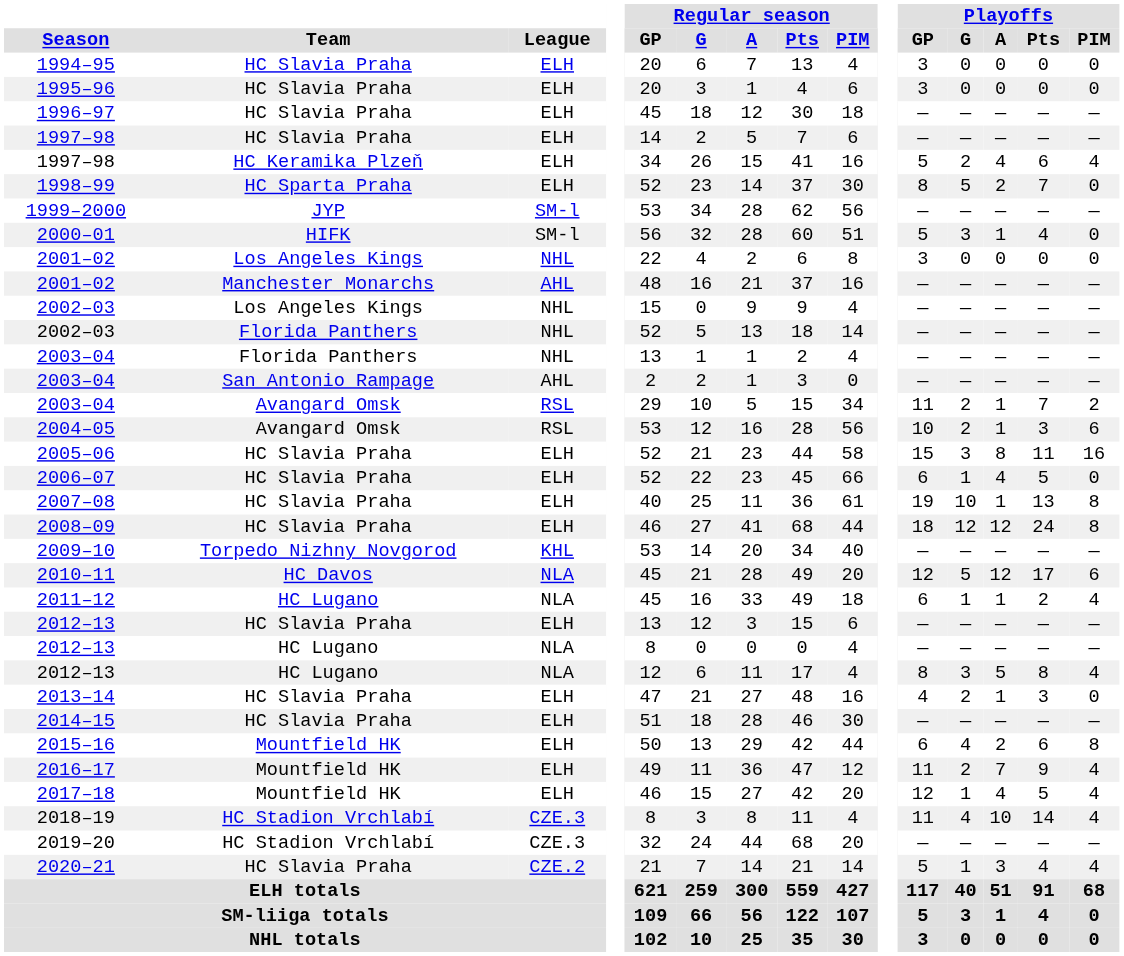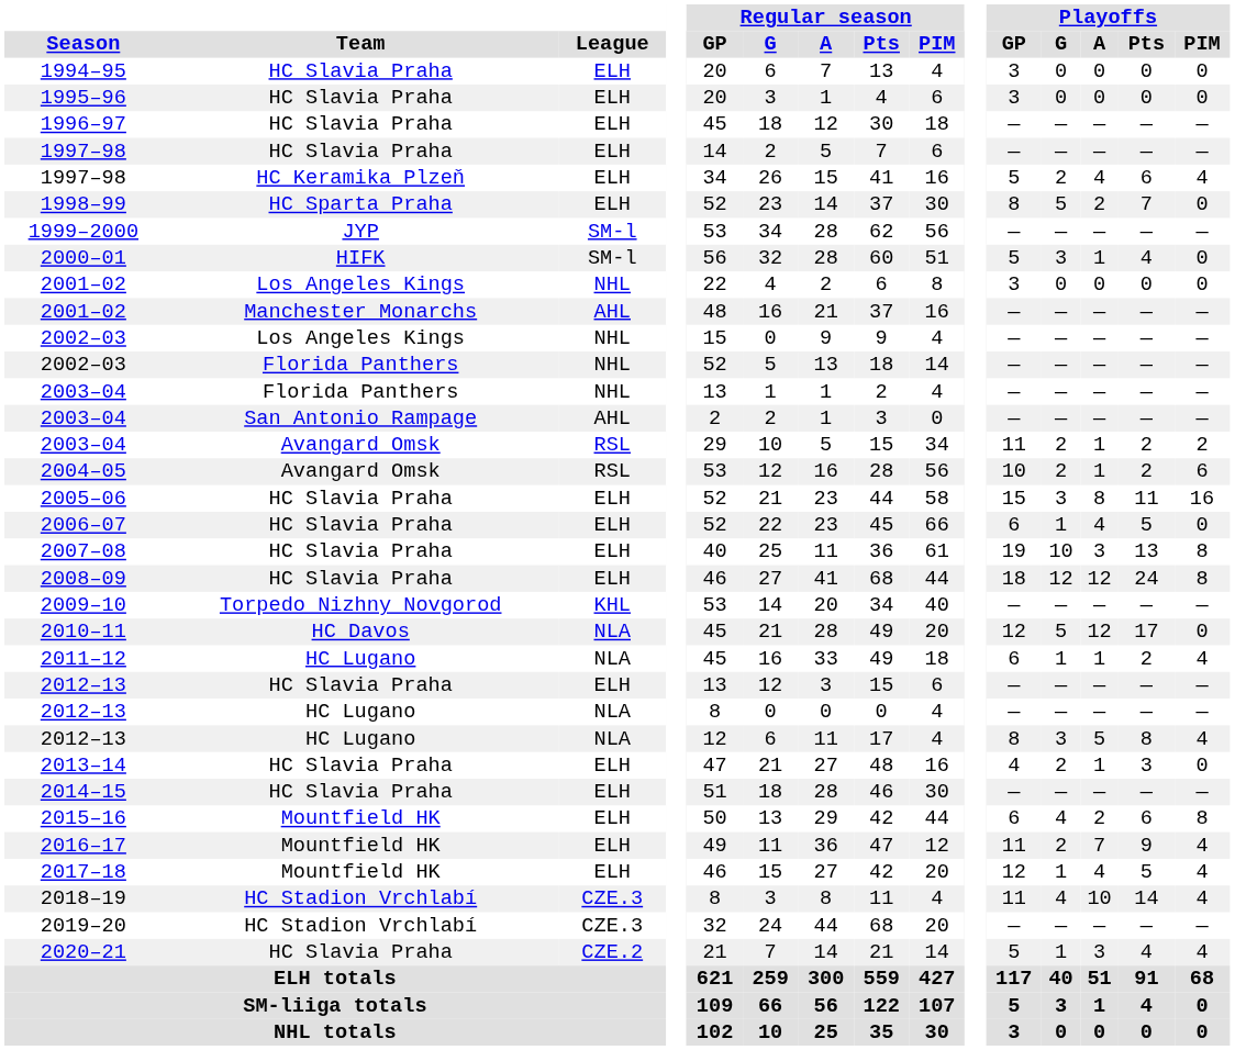 <table border="0" cellpadding="1" cellspacing="0" style="text-align:center; width:60em">
 <tr bgcolor="#e0e0e0">
 <th colspan="3" bgcolor="#ffffff"> </th>
 <th rowspan="99" bgcolor="#ffffff"> </th>
 <th colspan="5"><a href='#'>Regular season</a></th>
 <th rowspan="99" bgcolor="#ffffff"> </th>
 <th colspan="5"><a href='#'>Playoffs</a></th>
 </tr>
 <tr bgcolor="#e0e0e0">
 <th><a href='#'>Season</a></th>
 <th>Team</th>
 <th>League</th>
 <th>GP</th>
 <th><a href='#'>G</a></th>
 <th><a href='#'>A</a></th>
 <th><a href='#'>Pts</a></th>
 <th><a href='#'>PIM</a></th>
 <th>GP</th>
 <th>G</th>
 <th>A</th>
 <th>Pts</th>
 <th>PIM</th>
 </tr>
 <tr>
 <td><a href='#'>1994–95</a></td>
 <td><a href='#'>HC Slavia Praha</a></td>
 <td><a href='#'>ELH</a></td>
 <td>20</td>
 <td>6</td>
 <td>7</td>
 <td>13</td>
 <td>4</td>
 <td>3</td>
 <td>0</td>
 <td>0</td>
 <td>0</td>
 <td>0</td>
 </tr>
 <tr bgcolor="#f0f0f0">
 <td><a href='#'>1995–96</a></td>
 <td>HC Slavia Praha</td>
 <td>ELH</td>
 <td>20</td>
 <td>3</td>
 <td>1</td>
 <td>4</td>
 <td>6</td>
 <td>3</td>
 <td>0</td>
 <td>0</td>
 <td>0</td>
 <td>0</td>
 </tr>
 <tr>
 <td><a href='#'>1996–97</a></td>
 <td>HC Slavia Praha</td>
 <td>ELH</td>
 <td>45</td>
 <td>18</td>
 <td>12</td>
 <td>30</td>
 <td>18</td>
 <td>—</td>
 <td>—</td>
 <td>—</td>
 <td>—</td>
 <td>—</td>
 </tr>
 <tr bgcolor="#f0f0f0">
 <td><a href='#'>1997–98</a></td>
 <td>HC Slavia Praha</td>
 <td>ELH</td>
 <td>14</td>
 <td>2</td>
 <td>5</td>
 <td>7</td>
 <td>6</td>
 <td>—</td>
 <td>—</td>
 <td>—</td>
 <td>—</td>
 <td>—</td>
 </tr>
 <tr>
 <td>1997–98</td>
 <td><a href='#'>HC Keramika Plzeň</a></td>
 <td>ELH</td>
 <td>34</td>
 <td>26</td>
 <td>15</td>
 <td>41</td>
 <td>16</td>
 <td>5</td>
 <td>2</td>
 <td>4</td>
 <td>6</td>
 <td>4</td>
 </tr>
 <tr bgcolor="#f0f0f0">
 <td><a href='#'>1998–99</a></td>
 <td><a href='#'>HC Sparta Praha</a></td>
 <td>ELH</td>
 <td>52</td>
 <td>23</td>
 <td>14</td>
 <td>37</td>
 <td>30</td>
 <td>8</td>
 <td>5</td>
 <td>2</td>
 <td>7</td>
 <td>0</td>
 </tr>
 <tr>
 <td><a href='#'>1999–2000</a></td>
 <td><a href='#'>JYP</a></td>
 <td><a href='#'>SM-l</a></td>
 <td>53</td>
 <td>34</td>
 <td>28</td>
 <td>62</td>
 <td>56</td>
 <td>—</td>
 <td>—</td>
 <td>—</td>
 <td>—</td>
 <td>—</td>
 </tr>
 <tr bgcolor="#f0f0f0">
 <td><a href='#'>2000–01</a></td>
 <td><a href='#'>HIFK</a></td>
 <td>SM-l</td>
 <td>56</td>
 <td>32</td>
 <td>28</td>
 <td>60</td>
 <td>51</td>
 <td>5</td>
 <td>3</td>
 <td>1</td>
 <td>4</td>
 <td>0</td>
 </tr>
 <tr>
 <td><a href='#'>2001–02</a></td>
 <td><a href='#'>Los Angeles Kings</a></td>
 <td><a href='#'>NHL</a></td>
 <td>22</td>
 <td>4</td>
 <td>2</td>
 <td>6</td>
 <td>8</td>
 <td>3</td>
 <td>0</td>
 <td>0</td>
 <td>0</td>
 <td>0</td>
 </tr>
 <tr bgcolor="#f0f0f0">
 <td><a href='#'>2001–02</a></td>
 <td><a href='#'>Manchester Monarchs</a></td>
 <td><a href='#'>AHL</a></td>
 <td>48</td>
 <td>16</td>
 <td>21</td>
 <td>37</td>
 <td>16</td>
 <td>—</td>
 <td>—</td>
 <td>—</td>
 <td>—</td>
 <td>—</td>
 </tr>
 <tr>
 <td><a href='#'>2002–03</a></td>
 <td>Los Angeles Kings</td>
 <td>NHL</td>
 <td>15</td>
 <td>0</td>
 <td>9</td>
 <td>9</td>
 <td>4</td>
 <td>—</td>
 <td>—</td>
 <td>—</td>
 <td>—</td>
 <td>—</td>
 </tr>
 <tr bgcolor="#f0f0f0">
 <td>2002–03</td>
 <td><a href='#'>Florida Panthers</a></td>
 <td>NHL</td>
 <td>52</td>
 <td>5</td>
 <td>13</td>
 <td>18</td>
 <td>14</td>
 <td>—</td>
 <td>—</td>
 <td>—</td>
 <td>—</td>
 <td>—</td>
 </tr>
 <tr>
 <td><a href='#'>2003–04</a></td>
 <td>Florida Panthers</td>
 <td>NHL</td>
 <td>13</td>
 <td>1</td>
 <td>1</td>
 <td>2</td>
 <td>4</td>
 <td>—</td>
 <td>—</td>
 <td>—</td>
 <td>—</td>
 <td>—</td>
 </tr>
 <tr bgcolor="#f0f0f0">
 <td><a href='#'>2003–04</a></td>
 <td><a href='#'>San Antonio Rampage</a></td>
 <td>AHL</td>
 <td>2</td>
 <td>2</td>
 <td>1</td>
 <td>3</td>
 <td>0</td>
 <td>—</td>
 <td>—</td>
 <td>—</td>
 <td>—</td>
 <td>—</td>
 </tr>
 <tr>
 <td><a href='#'>2003–04</a></td>
 <td><a href='#'>Avangard Omsk</a></td>
 <td><a href='#'>RSL</a></td>
 <td>29</td>
 <td>10</td>
 <td>5</td>
 <td>15</td>
 <td>34</td>
 <td>11</td>
 <td>2</td>
 <td>1</td>
-<td>7</td>
+<td>2</td>
 <td>2</td>
 </tr>
 <tr bgcolor="#f0f0f0">
 <td><a href='#'>2004–05</a></td>
 <td>Avangard Omsk</td>
 <td>RSL</td>
 <td>53</td>
 <td>12</td>
 <td>16</td>
 <td>28</td>
 <td>56</td>
 <td>10</td>
 <td>2</td>
 <td>1</td>
-<td>3</td>
+<td>2</td>
 <td>6</td>
 </tr>
 <tr>
 <td><a href='#'>2005–06</a></td>
 <td>HC Slavia Praha</td>
 <td>ELH</td>
 <td>52</td>
 <td>21</td>
 <td>23</td>
 <td>44</td>
 <td>58</td>
 <td>15</td>
 <td>3</td>
 <td>8</td>
 <td>11</td>
 <td>16</td>
 </tr>
 <tr bgcolor="#f0f0f0">
 <td><a href='#'>2006–07</a></td>
 <td>HC Slavia Praha</td>
 <td>ELH</td>
 <td>52</td>
 <td>22</td>
 <td>23</td>
 <td>45</td>
 <td>66</td>
 <td>6</td>
 <td>1</td>
 <td>4</td>
 <td>5</td>
 <td>0</td>
 </tr>
 <tr>
 <td><a href='#'>2007–08</a></td>
 <td>HC Slavia Praha</td>
 <td>ELH</td>
 <td>40</td>
 <td>25</td>
 <td>11</td>
 <td>36</td>
 <td>61</td>
 <td>19</td>
 <td>10</td>
-<td>1</td>
+<td>3</td>
 <td>13</td>
 <td>8</td>
 </tr>
 <tr bgcolor="#f0f0f0">
 <td><a href='#'>2008–09</a></td>
 <td>HC Slavia Praha</td>
 <td>ELH</td>
 <td>46</td>
 <td>27</td>
 <td>41</td>
 <td>68</td>
 <td>44</td>
 <td>18</td>
 <td>12</td>
 <td>12</td>
 <td>24</td>
 <td>8</td>
 </tr>
 <tr>
 <td><a href='#'>2009–10</a></td>
 <td><a href='#'>Torpedo Nizhny Novgorod</a></td>
 <td><a href='#'>KHL</a></td>
 <td>53</td>
 <td>14</td>
 <td>20</td>
 <td>34</td>
 <td>40</td>
 <td>—</td>
 <td>—</td>
 <td>—</td>
 <td>—</td>
 <td>—</td>
 </tr>
 <tr bgcolor="#f0f0f0">
 <td><a href='#'>2010–11</a></td>
 <td><a href='#'>HC Davos</a></td>
 <td><a href='#'>NLA</a></td>
 <td>45</td>
 <td>21</td>
 <td>28</td>
 <td>49</td>
 <td>20</td>
 <td>12</td>
 <td>5</td>
 <td>12</td>
 <td>17</td>
-<td>6</td>
+<td>0</td>
 </tr>
 <tr>
 <td><a href='#'>2011–12</a></td>
 <td><a href='#'>HC Lugano</a></td>
 <td>NLA</td>
 <td>45</td>
 <td>16</td>
 <td>33</td>
 <td>49</td>
 <td>18</td>
 <td>6</td>
 <td>1</td>
 <td>1</td>
 <td>2</td>
 <td>4</td>
 </tr>
 <tr bgcolor="#f0f0f0">
 <td><a href='#'>2012–13</a></td>
 <td>HC Slavia Praha</td>
 <td>ELH</td>
 <td>13</td>
 <td>12</td>
 <td>3</td>
 <td>15</td>
 <td>6</td>
 <td>—</td>
 <td>—</td>
 <td>—</td>
 <td>—</td>
 <td>—</td>
 </tr>
 <tr>
 <td><a href='#'>2012–13</a></td>
 <td>HC Lugano</td>
 <td>NLA</td>
 <td>8</td>
 <td>0</td>
 <td>0</td>
 <td>0</td>
 <td>4</td>
 <td>—</td>
 <td>—</td>
 <td>—</td>
 <td>—</td>
 <td>—</td>
 </tr>
 <tr bgcolor="#f0f0f0">
 <td>2012–13</td>
 <td>HC Lugano</td>
 <td>NLA</td>
 <td>12</td>
 <td>6</td>
 <td>11</td>
 <td>17</td>
 <td>4</td>
 <td>8</td>
 <td>3</td>
 <td>5</td>
 <td>8</td>
 <td>4</td>
 </tr>
 <tr>
 <td><a href='#'>2013–14</a></td>
 <td>HC Slavia Praha</td>
 <td>ELH</td>
 <td>47</td>
 <td>21</td>
 <td>27</td>
 <td>48</td>
 <td>16</td>
 <td>4</td>
 <td>2</td>
 <td>1</td>
 <td>3</td>
 <td>0</td>
 </tr>
 <tr bgcolor="#f0f0f0">
 <td><a href='#'>2014–15</a></td>
 <td>HC Slavia Praha</td>
 <td>ELH</td>
 <td>51</td>
 <td>18</td>
 <td>28</td>
 <td>46</td>
 <td>30</td>
 <td>—</td>
 <td>—</td>
 <td>—</td>
 <td>—</td>
 <td>—</td>
 </tr>
 <tr>
 <td><a href='#'>2015–16</a></td>
 <td><a href='#'>Mountfield HK</a></td>
 <td>ELH</td>
 <td>50</td>
 <td>13</td>
 <td>29</td>
 <td>42</td>
 <td>44</td>
 <td>6</td>
 <td>4</td>
 <td>2</td>
 <td>6</td>
 <td>8</td>
 </tr>
 <tr bgcolor="#f0f0f0">
 <td><a href='#'>2016–17</a></td>
 <td>Mountfield HK</td>
 <td>ELH</td>
 <td>49</td>
 <td>11</td>
 <td>36</td>
 <td>47</td>
 <td>12</td>
 <td>11</td>
 <td>2</td>
 <td>7</td>
 <td>9</td>
 <td>4</td>
 </tr>
 <tr>
 <td><a href='#'>2017–18</a></td>
 <td>Mountfield HK</td>
 <td>ELH</td>
 <td>46</td>
 <td>15</td>
 <td>27</td>
 <td>42</td>
 <td>20</td>
 <td>12</td>
 <td>1</td>
 <td>4</td>
 <td>5</td>
 <td>4</td>
 </tr>
 <tr bgcolor="#f0f0f0">
 <td>2018–19</td>
 <td><a href='#'>HC Stadion Vrchlabí</a></td>
 <td><a href='#'>CZE.3</a></td>
 <td>8</td>
 <td>3</td>
 <td>8</td>
 <td>11</td>
 <td>4</td>
 <td>11</td>
 <td>4</td>
 <td>10</td>
 <td>14</td>
 <td>4</td>
 </tr>
 <tr>
 <td>2019–20</td>
 <td>HC Stadion Vrchlabí</td>
 <td>CZE.3</td>
 <td>32</td>
 <td>24</td>
 <td>44</td>
 <td>68</td>
 <td>20</td>
 <td>—</td>
 <td>—</td>
 <td>—</td>
 <td>—</td>
 <td>—</td>
 </tr>
 <tr bgcolor="#f0f0f0">
 <td><a href='#'>2020–21</a></td>
 <td>HC Slavia Praha</td>
 <td><a href='#'>CZE.2</a></td>
 <td>21</td>
 <td>7</td>
 <td>14</td>
 <td>21</td>
 <td>14</td>
 <td>5</td>
 <td>1</td>
 <td>3</td>
 <td>4</td>
 <td>4</td>
 </tr>
 <tr bgcolor="#e0e0e0">
 <th colspan="3">ELH totals</th>
 <th>621</th>
 <th>259</th>
 <th>300</th>
 <th>559</th>
 <th>427</th>
 <th>117</th>
 <th>40</th>
 <th>51</th>
 <th>91</th>
 <th>68</th>
 </tr>
 <tr bgcolor="#e0e0e0">
 <th colspan="3">SM-liiga totals</th>
 <th>109</th>
 <th>66</th>
 <th>56</th>
 <th>122</th>
 <th>107</th>
 <th>5</th>
 <th>3</th>
 <th>1</th>
 <th>4</th>
 <th>0</th>
 </tr>
 <tr bgcolor="#e0e0e0">
 <th colspan="3">NHL totals</th>
 <th>102</th>
 <th>10</th>
 <th>25</th>
 <th>35</th>
 <th>30</th>
 <th>3</th>
 <th>0</th>
 <th>0</th>
 <th>0</th>
 <th>0</th>
 </tr>
 </table>
